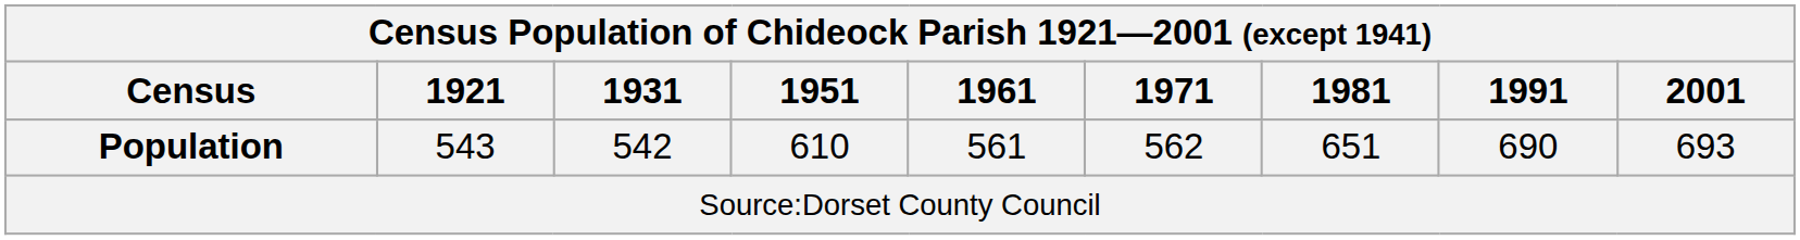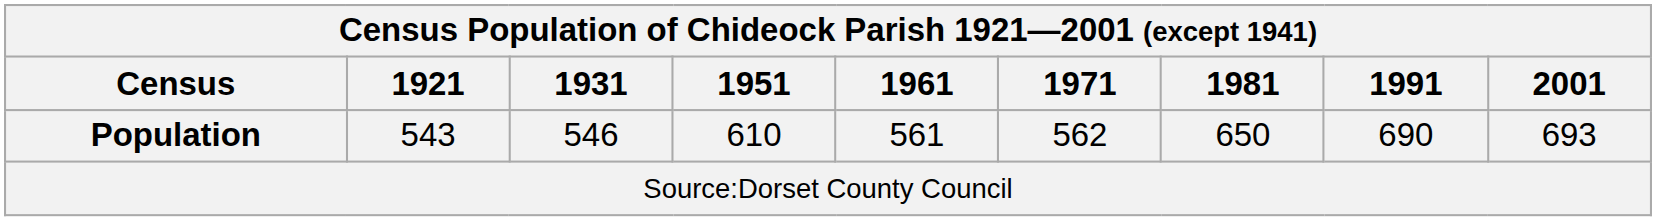 <table class="wikitable" style="width:800px;">
 <tr>
 <th colspan= "15" style="background:; color:"><span>Census Population of Chideock Parish 1921—2001 <small>(except 1941)</small></span></th>
 </tr>
 <tr style="text-align:center;">
 <th style="background:; color: height:15px;">Census</th>
 <th style="background:;">1921</th>
 <th style="background:;">1931</th>
 <th style="background:;">1951</th>
 <th style="background:;">1961</th>
 <th style="background:;">1971</th>
 <th style="background:;">1981</th>
 <th style="background:;">1991</th>
 <th style="background:;">2001</th>
 </tr>
 <tr style="text-align:center;">
 <th style="background:; color: height:15px;">Population</th>
 <td style="background:#F2F2F2;">543</td>
-<td style="background:#F2F2F2;">542</td>
+<td style="background:#F2F2F2;">546</td>
 <td style="background:#F2F2F2;">610</td>
 <td style="background:#F2F2F2;">561</td>
 <td style="background:#F2F2F2;">562</td>
-<td style="background:#F2F2F2;">651</td>
+<td style="background:#F2F2F2;">650</td>
 <td style="background:#F2F2F2;">690</td>
 <td style="background:#F2F2F2;">693</td>
 </tr>
 <tr style="text-align:center;">
 <td colspan="15" style="background:#F2F2F2; color: text-align:center;"><small>Source:Dorset County Council</small></td>
 </tr>
 </table>
